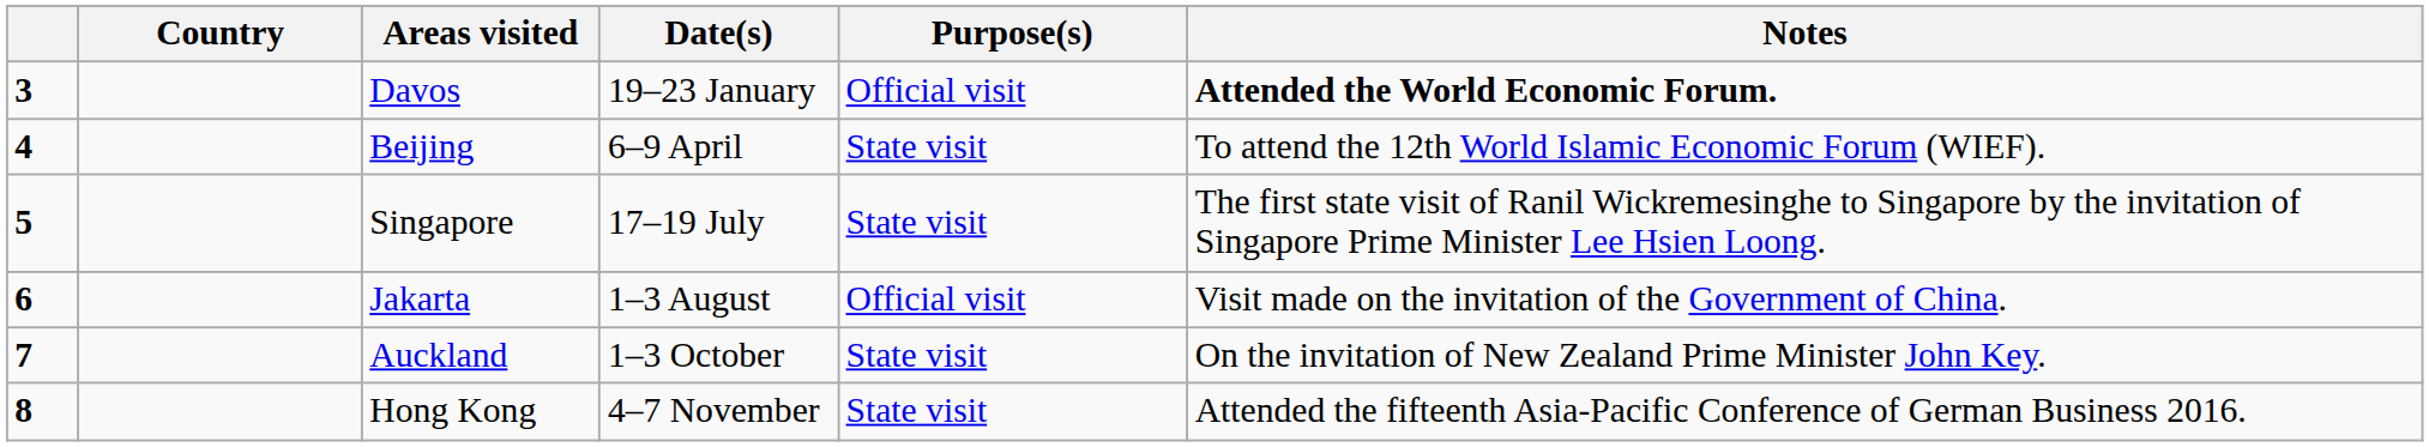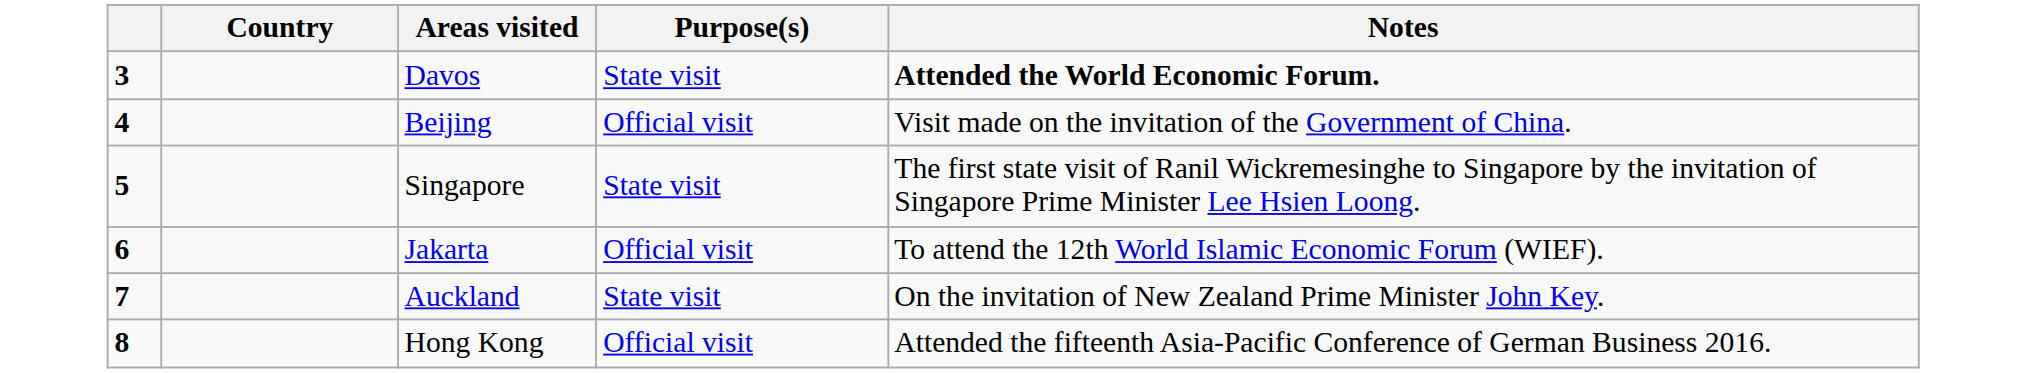 <table class="wikitable outercollapse sortable" style="margin: 1em auto 1em auto">
 <tr>
 <th style="width: 3%;"></th>
 <th width=120>Country</th>
 <th width=100>Areas visited</th>
-<th width=100>Date(s)</th>
 <th width=150>Purpose(s)</th>
 <th width=550>Notes</th>
 </tr>
 <tr>
 <td><strong>3</strong></td>
 <td></td>
 <td><a href='#'>Davos</a></td>
-<td>19–23 January</td>
-<td><a href='#'>Official visit</a></td>
+<td><a href='#'>State visit</a></td>
 <td><strong> Attended the World Economic Forum.</strong></td>
 </tr>
 <tr>
 <td><strong>4</strong></td>
 <td></td>
 <td><a href='#'>Beijing</a></td>
-<td>6–9 April</td>
-<td><a href='#'>State visit</a></td>
-<td> To attend the 12th <a href='#'>World Islamic Economic Forum</a> (WIEF).</td>
+<td><a href='#'>Official visit</a></td>
+<td> Visit made on the invitation of the <a href='#'>Government of China</a>.</td>
 </tr>
 <tr>
 <td><strong>5</strong></td>
 <td></td>
 <td>Singapore</td>
-<td>17–19 July</td>
 <td><a href='#'>State visit</a></td>
 <td>The first state visit of Ranil Wickremesinghe to Singapore by the invitation of Singapore Prime Minister <a href='#'>Lee Hsien Loong</a>.</td>
 </tr>
 <tr>
 <td><strong>6</strong></td>
 <td></td>
 <td><a href='#'>Jakarta</a></td>
-<td>1–3 August</td>
 <td><a href='#'>Official visit</a></td>
-<td> Visit made on the invitation of the <a href='#'>Government of China</a>.</td>
+<td> To attend the 12th <a href='#'>World Islamic Economic Forum</a> (WIEF).</td>
 </tr>
 <tr>
 <td><strong>7</strong></td>
 <td></td>
 <td><a href='#'>Auckland</a></td>
-<td>1–3 October</td>
 <td><a href='#'>State visit</a></td>
 <td>On the invitation of New Zealand Prime Minister <a href='#'>John Key</a>.</td>
 </tr>
 <tr>
 <td><strong>8</strong></td>
 <td></td>
 <td>Hong Kong</td>
-<td>4–7 November</td>
-<td><a href='#'>State visit</a></td>
+<td><a href='#'>Official visit</a></td>
 <td>Attended the fifteenth Asia-Pacific Conference of German Business 2016.</td>
 </tr>
 </table>
